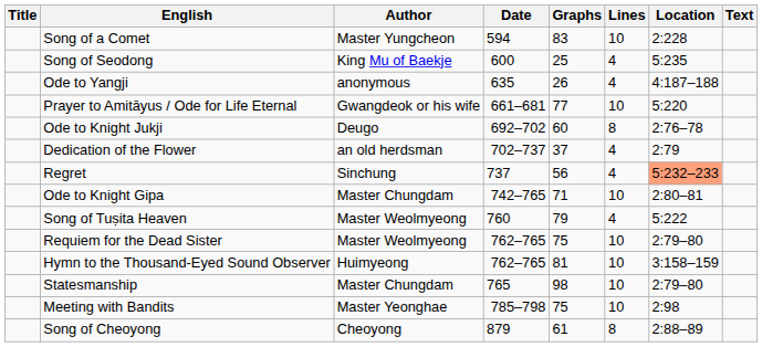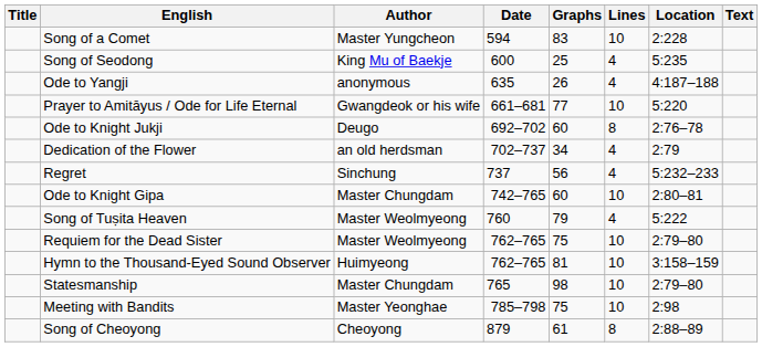 <table class="wikitable">
 <tr>
 <th>Title</th>
 <th>English</th>
 <th>Author</th>
 <th>Date</th>
 <th>Graphs</th>
 <th>Lines</th>
 <th>Location</th>
 <th>Text</th>
 </tr>
 <tr>
 <td></td>
 <td>Song of a Comet</td>
 <td>Master Yungcheon</td>
 <td> 594</td>
 <td>83</td>
 <td>10</td>
 <td>2:228</td>
 <td></td>
 </tr>
 <tr>
 <td></td>
 <td>Song of Seodong</td>
 <td>King <a href='#'>Mu of Baekje</a></td>
 <td> 600</td>
 <td>25</td>
 <td>4</td>
 <td>5:235</td>
 <td></td>
 </tr>
 <tr>
 <td></td>
 <td>Ode to Yangji</td>
 <td>anonymous</td>
 <td> 635</td>
 <td>26</td>
 <td>4</td>
 <td>4:187–188</td>
 <td></td>
 </tr>
 <tr>
 <td></td>
 <td>Prayer to Amitāyus / Ode for Life Eternal</td>
 <td>Gwangdeok or his wife</td>
 <td> 661–681</td>
 <td>77</td>
 <td>10</td>
 <td>5:220</td>
 <td></td>
 </tr>
 <tr>
 <td></td>
 <td>Ode to Knight Jukji</td>
 <td>Deugo</td>
 <td> 692–702</td>
 <td>60</td>
 <td>8</td>
 <td>2:76–78</td>
 <td></td>
 </tr>
 <tr>
 <td></td>
 <td>Dedication of the Flower</td>
 <td>an old herdsman</td>
 <td> 702–737</td>
-<td>37</td>
+<td>34</td>
 <td>4</td>
 <td>2:79</td>
 <td></td>
 </tr>
 <tr>
 <td></td>
 <td>Regret</td>
 <td>Sinchung</td>
 <td> 737</td>
 <td>56</td>
 <td>4</td>
-<td style="background: lightsalmon;">5:232–233</td>
+<td>5:232–233</td>
 <td></td>
 </tr>
 <tr>
 <td></td>
 <td>Ode to Knight Gipa</td>
 <td>Master Chungdam</td>
 <td> 742–765</td>
-<td>71</td>
+<td>60</td>
 <td>10</td>
 <td>2:80–81</td>
 <td></td>
 </tr>
 <tr>
 <td></td>
 <td>Song of Tuṣita Heaven</td>
 <td>Master Weolmyeong</td>
 <td> 760</td>
 <td>79</td>
 <td>4</td>
 <td>5:222</td>
 <td></td>
 </tr>
 <tr>
 <td></td>
 <td>Requiem for the Dead Sister</td>
 <td>Master Weolmyeong</td>
 <td> 762–765</td>
 <td>75</td>
 <td>10</td>
 <td>2:79–80</td>
 <td></td>
 </tr>
 <tr>
 <td></td>
 <td>Hymn to the Thousand-Eyed Sound Observer</td>
 <td>Huimyeong</td>
 <td> 762–765</td>
 <td>81</td>
 <td>10</td>
 <td>3:158–159</td>
 <td></td>
 </tr>
 <tr>
 <td></td>
 <td>Statesmanship</td>
 <td>Master Chungdam</td>
 <td> 765</td>
 <td>98</td>
 <td>10</td>
 <td>2:79–80</td>
 <td></td>
 </tr>
 <tr>
 <td></td>
 <td>Meeting with Bandits</td>
 <td>Master Yeonghae</td>
 <td> 785–798</td>
 <td>75</td>
 <td>10</td>
 <td>2:98</td>
 <td></td>
 </tr>
 <tr>
 <td></td>
 <td>Song of Cheoyong</td>
 <td>Cheoyong</td>
 <td> 879</td>
 <td>61</td>
 <td>8</td>
 <td>2:88–89</td>
 <td></td>
 </tr>
 </table>
